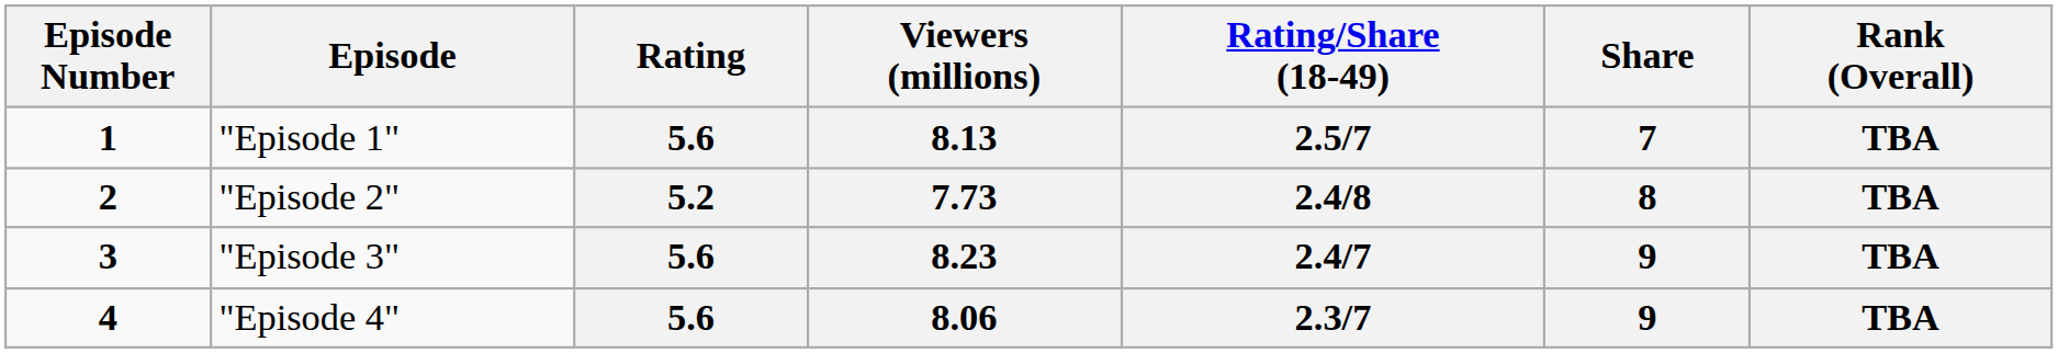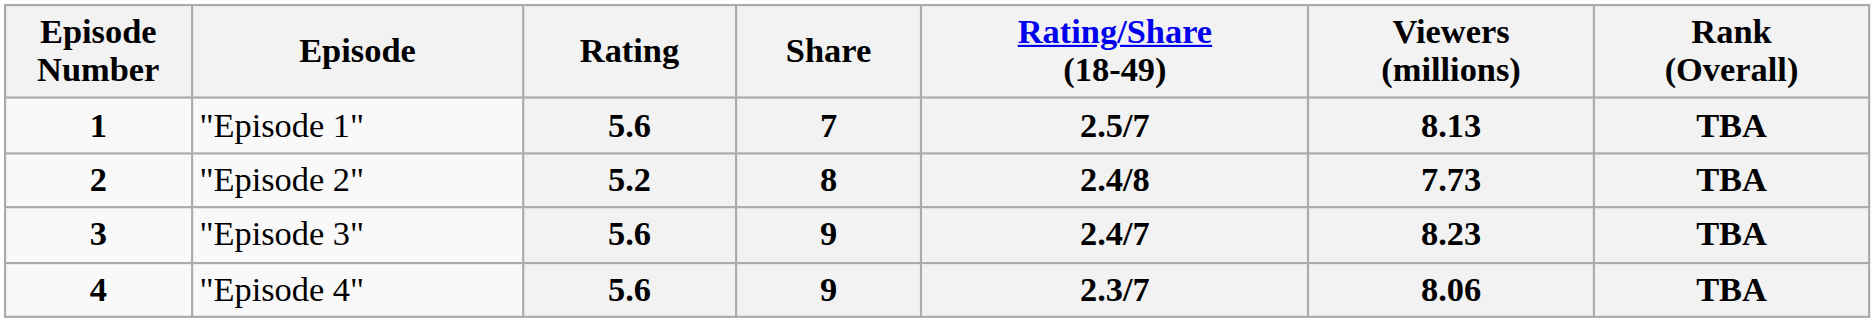 <table class="wikitable sortable">
 <tr>
 <th width=10%>Episode Number</th>
 <th>Episode</th>
 <th>Rating</th>
+<th>Share</th>
+<th><a href='#'>Rating/Share</a><br>(18-49)</th>
 <th>Viewers<br>(millions)</th>
-<th><a href='#'>Rating/Share</a><br>(18-49)</th>
-<th>Share</th>
 <th>Rank<br>(Overall)</th>
 </tr>
 <tr>
 <td style="text-align:center"><strong>1</strong></td>
 <td>"Episode 1"</td>
 <th style="text-align:center">5.6</th>
+<th style="text-align:center">7</th>
+<th style="text-align:center">2.5/7</th>
 <th style="text-align:center">8.13</th>
-<th style="text-align:center">2.5/7</th>
-<th style="text-align:center">7</th>
 <th style="text-align:center">TBA</th>
 </tr>
 <tr>
 <td style="text-align:center"><strong>2</strong></td>
 <td>"Episode 2"</td>
 <th style="text-align:center">5.2</th>
+<th style="text-align:center">8</th>
+<th style="text-align:center">2.4/8</th>
 <th style="text-align:center">7.73</th>
-<th style="text-align:center">2.4/8</th>
-<th style="text-align:center">8</th>
 <th style="text-align:center">TBA</th>
 </tr>
 <tr>
 <td style="text-align:center"><strong>3</strong></td>
 <td>"Episode 3"</td>
 <th style="text-align:center">5.6</th>
+<th style="text-align:center">9</th>
+<th style="text-align:center">2.4/7</th>
 <th style="text-align:center">8.23</th>
-<th style="text-align:center">2.4/7</th>
-<th style="text-align:center">9</th>
 <th style="text-align:center">TBA</th>
 </tr>
 <tr>
 <td style="text-align:center"><strong>4</strong></td>
 <td>"Episode 4"</td>
 <th style="text-align:center">5.6</th>
+<th style="text-align:center">9</th>
+<th style="text-align:center">2.3/7</th>
 <th style="text-align:center">8.06</th>
-<th style="text-align:center">2.3/7</th>
-<th style="text-align:center">9</th>
 <th style="text-align:center">TBA</th>
 </tr>
 </table>
